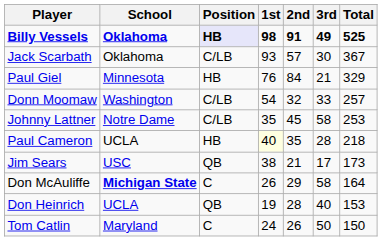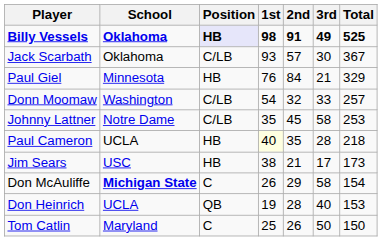 <table class="wikitable">
 <tr>
 <th>Player</th>
 <th>School</th>
 <th>Position</th>
 <th>1st</th>
 <th>2nd</th>
 <th>3rd</th>
 <th>Total</th>
 </tr>
 <tr>
 <td><strong><a href='#'>Billy Vessels</a></strong></td>
 <td><strong><a href='#'>Oklahoma</a></strong></td>
 <td style="background: lavender;"><strong>HB</strong></td>
 <td><strong>98</strong></td>
 <td><strong>91</strong></td>
 <td><strong>49</strong></td>
 <td><strong>525</strong></td>
 </tr>
 <tr>
 <td><a href='#'>Jack Scarbath</a></td>
 <td>Oklahoma</td>
 <td>C/LB</td>
 <td>93</td>
 <td>57</td>
 <td>30</td>
 <td>367</td>
 </tr>
 <tr>
 <td><a href='#'>Paul Giel</a></td>
 <td><a href='#'>Minnesota</a></td>
 <td>HB</td>
 <td>76</td>
 <td>84</td>
 <td>21</td>
 <td>329</td>
 </tr>
 <tr>
 <td><a href='#'>Donn Moomaw</a></td>
 <td><a href='#'>Washington</a></td>
 <td>C/LB</td>
 <td>54</td>
 <td>32</td>
 <td>33</td>
 <td>257</td>
 </tr>
 <tr>
 <td><a href='#'>Johnny Lattner</a></td>
 <td><a href='#'>Notre Dame</a></td>
 <td>C/LB</td>
 <td>35</td>
 <td>45</td>
 <td>58</td>
 <td>253</td>
 </tr>
 <tr>
 <td><a href='#'>Paul Cameron</a></td>
 <td>UCLA</td>
 <td>HB</td>
 <td style="background: lightyellow;">40</td>
 <td>35</td>
 <td>28</td>
 <td>218</td>
 </tr>
 <tr>
 <td><a href='#'>Jim Sears</a></td>
 <td><a href='#'>USC</a></td>
-<td>QB</td>
+<td>HB</td>
 <td>38</td>
 <td>21</td>
 <td>17</td>
 <td>173</td>
 </tr>
 <tr>
 <td>Don McAuliffe</td>
 <td><strong><a href='#'>Michigan State</a></strong></td>
 <td>C</td>
 <td>26</td>
 <td>29</td>
 <td>58</td>
-<td>164</td>
+<td>154</td>
 </tr>
 <tr>
 <td><a href='#'>Don Heinrich</a></td>
 <td><a href='#'>UCLA</a></td>
 <td>QB</td>
 <td>19</td>
 <td>28</td>
 <td>40</td>
 <td>153</td>
 </tr>
 <tr>
 <td><a href='#'>Tom Catlin</a></td>
 <td><a href='#'>Maryland</a></td>
 <td>C</td>
-<td>24</td>
+<td>25</td>
 <td>26</td>
 <td>50</td>
 <td>150</td>
 </tr>
 </table>
